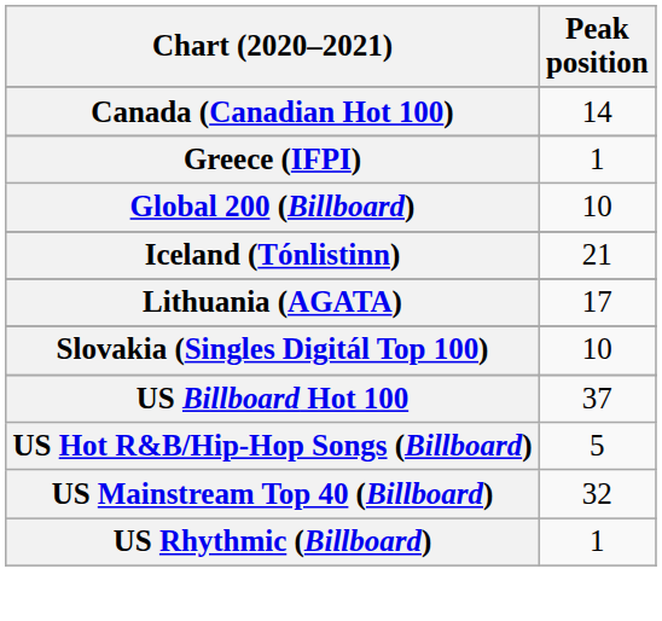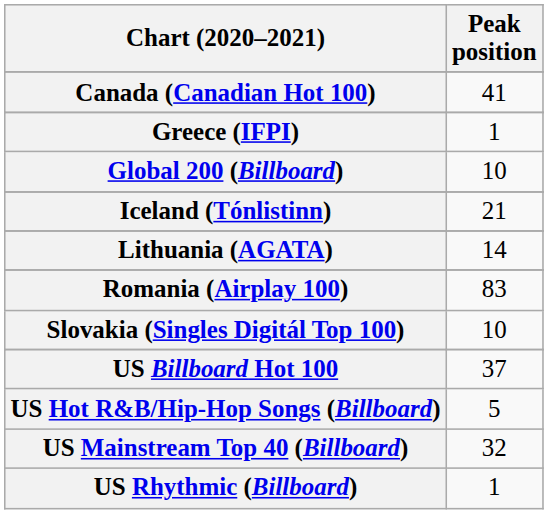 <table class="wikitable sortable plainrowheaders" style="text-align:center">
 <tr>
 <th scope="col">Chart (2020–2021)</th>
 <th scope="col">Peak<br>position</th>
 </tr>
 <tr>
 </tr>
 <tr>
 </tr>
 <tr>
 </tr>
 <tr>
 </tr>
 <tr>
 <th scope="row">Canada (<a href='#'>Canadian Hot 100</a>)</th>
-<td>14</td>
+<td>41</td>
 </tr>
 <tr>
 </tr>
 <tr>
 </tr>
 <tr>
 </tr>
 <tr>
 </tr>
 <tr>
 </tr>
 <tr>
 <th scope="row">Greece (<a href='#'>IFPI</a>)</th>
 <td>1</td>
 </tr>
 <tr>
 <th scope="row"><a href='#'>Global 200</a> (<em><a href='#'>Billboard</a></em>)</th>
 <td>10</td>
 </tr>
 <tr>
 </tr>
 <tr>
 </tr>
 <tr>
 <th scope="row">Iceland (<a href='#'>Tónlistinn</a>)</th>
 <td>21</td>
 </tr>
 <tr>
 </tr>
 <tr>
 </tr>
 <tr>
 <th scope="row">Lithuania (<a href='#'>AGATA</a>)</th>
-<td>17</td>
+<td>14</td>
 </tr>
 <tr>
 </tr>
 <tr>
 </tr>
 <tr>
 </tr>
 <tr>
+</tr>
+<tr>
+<th scope="row">Romania (<a href='#'>Airplay 100</a>)</th>
+<td>83</td>
 </tr>
 <tr>
 <th scope="row">Slovakia (<a href='#'>Singles Digitál Top 100</a>)</th>
 <td>10</td>
 </tr>
 <tr>
 </tr>
 <tr>
 </tr>
 <tr>
 </tr>
 <tr>
 </tr>
 <tr>
 </tr>
 <tr>
 <th scope="row">US <a href='#'><em>Billboard</em> Hot 100</a></th>
 <td>37</td>
 </tr>
 <tr>
 <th scope="row">US <a href='#'>Hot R&B/Hip-Hop Songs</a> (<em><a href='#'>Billboard</a></em>)</th>
 <td>5</td>
 </tr>
 <tr>
 <th scope="row">US <a href='#'>Mainstream Top 40</a> (<em><a href='#'>Billboard</a></em>)</th>
 <td>32</td>
 </tr>
 <tr>
 <th scope="row">US <a href='#'>Rhythmic</a> (<em><a href='#'>Billboard</a></em>)</th>
 <td>1</td>
 </tr>
 </table>
